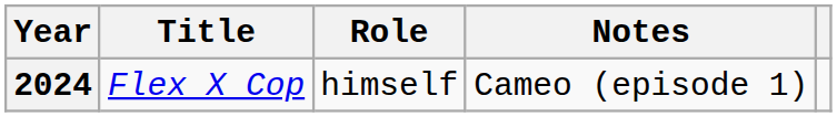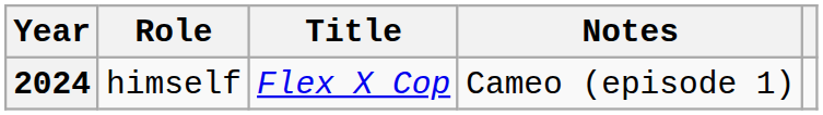 <table class="wikitable plainrowheaders sortable">
 <tr>
 <th scope="col">Year</th>
+<th scope="col">Role</th>
 <th scope="col">Title</th>
-<th scope="col">Role</th>
 <th scope="col" class="unsortable">Notes</th>
 <th scope="col" class="unsortable"></th>
 </tr>
 <tr>
 <th scope="row">2024</th>
+<td>himself</td>
 <td><em><a href='#'>Flex X Cop</a></em></td>
-<td>himself</td>
 <td>Cameo (episode 1)</td>
 <td style="text-align:center"></td>
 </tr>
 </table>
